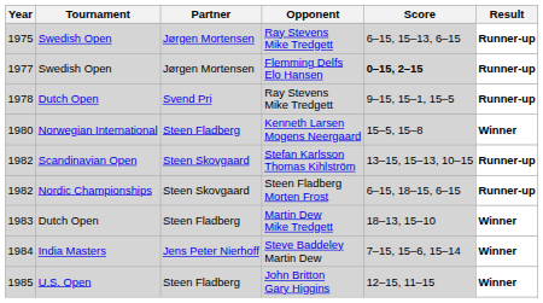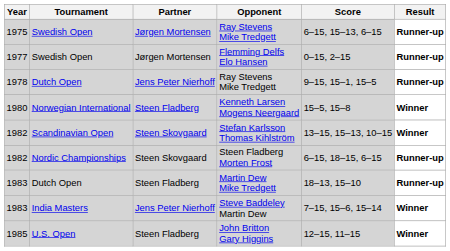 <table class="sortable wikitable" style="font-size: 90%;">
 <tr>
 <th>Year</th>
 <th>Tournament</th>
 <th>Partner</th>
 <th>Opponent</th>
 <th>Score</th>
 <th>Result</th>
 </tr>
 <tr style="background:#D5D5D5">
 <td align="center">1975</td>
 <td><a href='#'>Swedish Open</a></td>
 <td> <a href='#'>Jørgen Mortensen</a></td>
 <td> <a href='#'>Ray Stevens</a><br> <a href='#'>Mike Tredgett</a></td>
 <td>6–15, 15–13, 6–15</td>
 <td style="text-align:left; background:white"> <strong>Runner-up</strong></td>
 </tr>
 <tr style="background:#D5D5D5">
 <td align="center">1977</td>
 <td>Swedish Open</td>
 <td> Jørgen Mortensen</td>
 <td> <a href='#'>Flemming Delfs</a><br> <a href='#'>Elo Hansen</a></td>
-<td><strong>0–15, 2–15</strong></td>
+<td>0–15, 2–15</td>
 <td style="text-align:left; background:white"> <strong>Runner-up</strong></td>
 </tr>
 <tr style="background:#D5D5D5">
 <td align="center">1978</td>
 <td><a href='#'>Dutch Open</a></td>
-<td> <a href='#'>Svend Pri</a></td>
+<td> <a href='#'>Jens Peter Nierhoff</a></td>
 <td> Ray Stevens<br> Mike Tredgett</td>
 <td>9–15, 15–1, 15–5</td>
 <td style="text-align:left; background:white"> <strong>Runner-up</strong></td>
 </tr>
 <tr style="background:#D5D5D5">
 <td align="center">1980</td>
 <td><a href='#'>Norwegian International</a></td>
 <td> <a href='#'>Steen Fladberg</a></td>
 <td> <a href='#'>Kenneth Larsen</a><br> <a href='#'>Mogens Neergaard</a></td>
 <td>15–5, 15–8</td>
 <td style="text-align:left; background:white"> <strong>Winner</strong></td>
 </tr>
 <tr style="background:#D5D5D5">
 <td align="center">1982</td>
 <td><a href='#'>Scandinavian Open</a></td>
 <td> <a href='#'>Steen Skovgaard</a></td>
 <td> <a href='#'>Stefan Karlsson</a><br> <a href='#'>Thomas Kihlström</a></td>
 <td>13–15, 15–13, 10–15</td>
-<td style="text-align:left; background:white"> <strong>Runner-up</strong></td>
+<td style="text-align:left; background:white"> <strong>Winner</strong></td>
 </tr>
 <tr style="background:#D5D5D5">
 <td align="center">1982</td>
 <td><a href='#'>Nordic Championships</a></td>
 <td> Steen Skovgaard</td>
 <td> Steen Fladberg<br> <a href='#'>Morten Frost</a></td>
 <td>6–15, 18–15, 6–15</td>
 <td style="text-align:left; background:white"> <strong>Runner-up</strong></td>
 </tr>
 <tr style="background:#D5D5D5">
 <td align="center">1983</td>
 <td>Dutch Open</td>
 <td> Steen Fladberg</td>
 <td> <a href='#'>Martin Dew</a><br> <a href='#'>Mike Tredgett</a></td>
 <td>18–13, 15–10</td>
-<td style="text-align:left; background:white"> <strong>Winner</strong></td>
+<td style="text-align:left; background:white"> <strong>Runner-up</strong></td>
 </tr>
 <tr style="background:#D5D5D5">
-<td align="center">1984</td>
+<td align="center">1983</td>
 <td><a href='#'>India Masters</a></td>
 <td> <a href='#'>Jens Peter Nierhoff</a></td>
 <td> <a href='#'>Steve Baddeley</a><br> Martin Dew</td>
 <td>7–15, 15–6, 15–14</td>
 <td style="text-align:left; background:white"> <strong>Winner</strong></td>
 </tr>
 <tr style="background:#D5D5D5">
 <td align="center">1985</td>
 <td><a href='#'>U.S. Open</a></td>
 <td> Steen Fladberg</td>
 <td> <a href='#'>John Britton</a><br> <a href='#'>Gary Higgins</a></td>
 <td>12–15, 11–15</td>
 <td style="text-align:left; background:white"> <strong>Winner</strong></td>
 </tr>
 </table>
